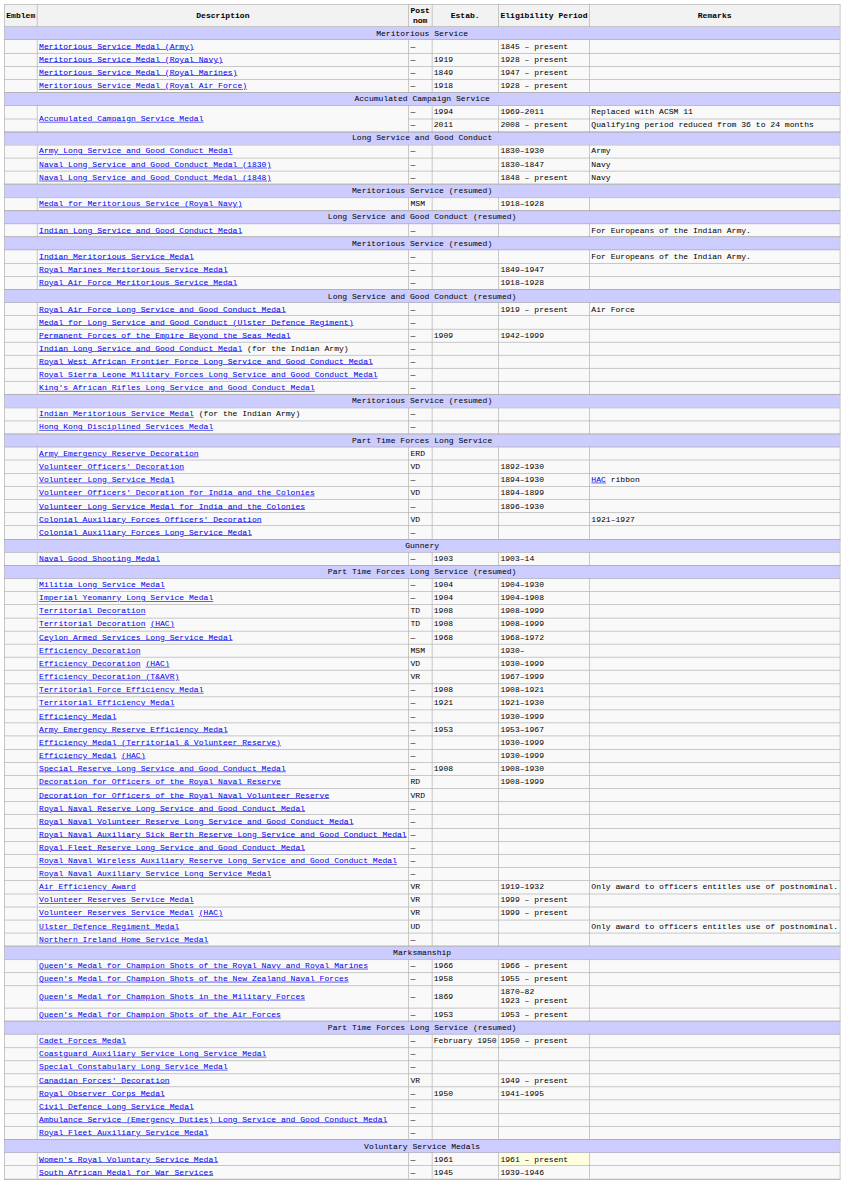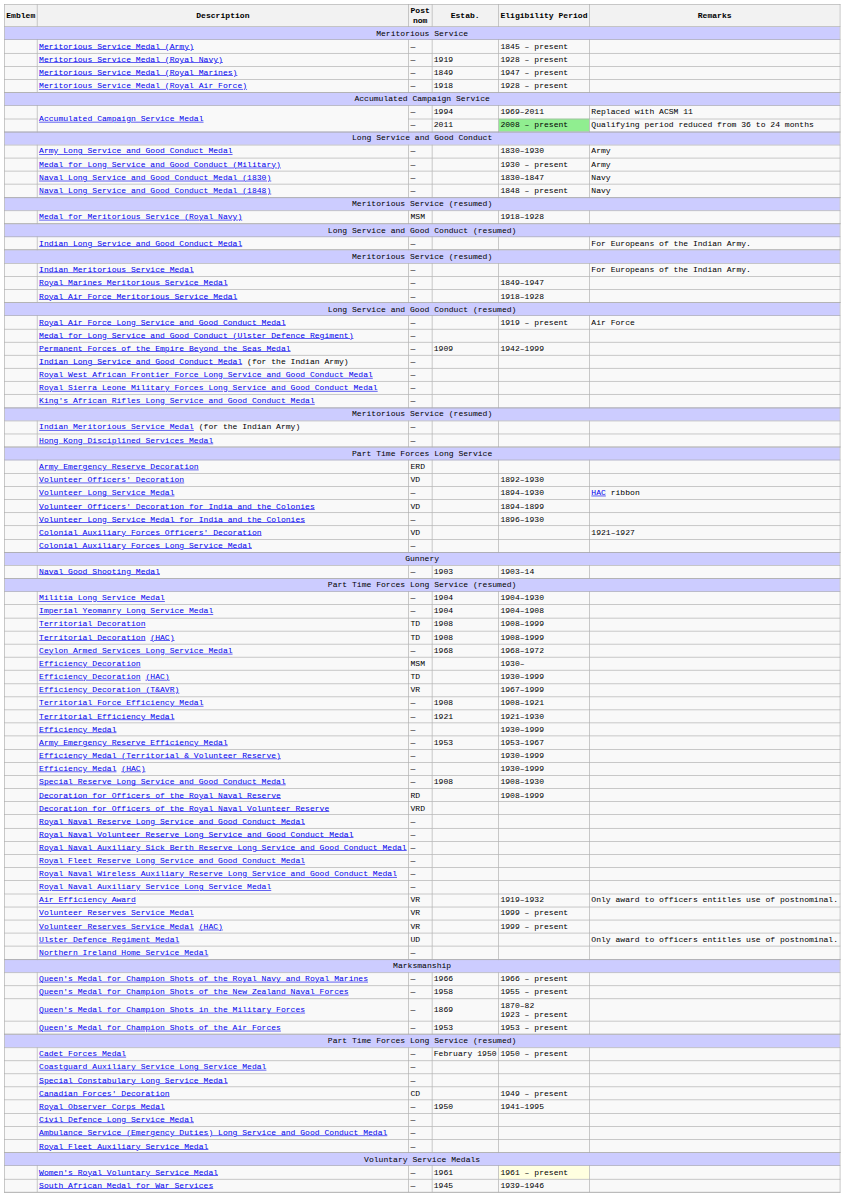 <table class="wikitable">
 <tr>
 <th>Emblem</th>
 <th>Description</th>
 <th>Post<br>nom</th>
 <th>Estab.</th>
 <th>Eligibility Period</th>
 <th>Remarks</th>
 </tr>
 <tr bgcolor = "#ccccff" align=center>
 <td colspan="6">Meritorious Service</td>
 </tr>
 <tr>
 <td></td>
 <td><a href='#'>Meritorious Service Medal (Army)</a></td>
 <td>—</td>
 <td></td>
 <td>1845 – present</td>
 <td></td>
 </tr>
 <tr>
 <td></td>
 <td><a href='#'>Meritorious Service Medal (Royal Navy)</a></td>
 <td>—</td>
 <td>1919</td>
 <td>1928 – present</td>
 <td></td>
 </tr>
 <tr>
 <td></td>
 <td><a href='#'>Meritorious Service Medal (Royal Marines)</a></td>
 <td>—</td>
 <td>1849</td>
 <td>1947 – present</td>
 <td></td>
 </tr>
 <tr>
 <td></td>
 <td><a href='#'>Meritorious Service Medal (Royal Air Force)</a></td>
 <td>—</td>
 <td>1918</td>
 <td>1928 – present</td>
 <td></td>
 </tr>
 <tr>
 </tr>
 <tr bgcolor = "#ccccff" align=center>
 <td colspan="6">Accumulated Campaign Service</td>
 </tr>
 <tr>
 <td></td>
 <td rowspan=2><a href='#'>Accumulated Campaign Service Medal</a></td>
 <td>—</td>
 <td>1994</td>
 <td>1969–2011</td>
 <td>Replaced with ACSM 11</td>
 </tr>
 <tr>
 <td></td>
 <td>—</td>
 <td>2011</td>
-<td>2008 – present</td>
+<td style="background: lightgreen;">2008 – present</td>
 <td>Qualifying period reduced from 36 to 24 months</td>
 </tr>
 <tr>
 </tr>
 <tr bgcolor = "#ccccff" align=center>
 <td colspan="6">Long Service and Good Conduct</td>
 </tr>
 <tr>
 <td></td>
 <td><a href='#'>Army Long Service and Good Conduct Medal</a></td>
 <td>—</td>
 <td></td>
 <td>1830–1930</td>
+<td>Army</td>
+</tr>
+<tr>
+<td></td>
+<td><a href='#'>Medal for Long Service and Good Conduct (Military)</a></td>
+<td>—</td>
+<td></td>
+<td>1930 – present</td>
 <td>Army</td>
 </tr>
 <tr>
 <td></td>
 <td><a href='#'>Naval Long Service and Good Conduct Medal (1830)</a></td>
 <td>—</td>
 <td></td>
 <td>1830–1847</td>
 <td>Navy</td>
 </tr>
 <tr>
 <td></td>
 <td><a href='#'>Naval Long Service and Good Conduct Medal (1848)</a></td>
 <td>—</td>
 <td></td>
 <td>1848 – present</td>
 <td>Navy</td>
 </tr>
 <tr>
 </tr>
 <tr bgcolor = "#ccccff" align=center>
 <td colspan="6">Meritorious Service (resumed)</td>
 </tr>
 <tr>
 <td></td>
 <td><a href='#'>Medal for Meritorious Service (Royal Navy)</a></td>
 <td>MSM</td>
 <td></td>
 <td>1918–1928</td>
 <td></td>
 </tr>
 <tr>
 </tr>
 <tr bgcolor = "#ccccff" align=center>
 <td colspan="6">Long Service and Good Conduct (resumed)</td>
 </tr>
 <tr>
 <td></td>
 <td><a href='#'>Indian Long Service and Good Conduct Medal</a></td>
 <td>—</td>
 <td></td>
 <td></td>
 <td>For Europeans of the Indian Army.</td>
 </tr>
 <tr>
 </tr>
 <tr bgcolor = "#ccccff" align=center>
 <td colspan="6">Meritorious Service (resumed)</td>
 </tr>
 <tr>
 <td></td>
 <td><a href='#'>Indian Meritorious Service Medal</a></td>
 <td>—</td>
 <td></td>
 <td></td>
 <td>For Europeans of the Indian Army.</td>
 </tr>
 <tr>
 <td></td>
 <td><a href='#'>Royal Marines Meritorious Service Medal</a></td>
 <td>—</td>
 <td></td>
 <td>1849–1947</td>
 <td></td>
 </tr>
 <tr>
 <td></td>
 <td><a href='#'>Royal Air Force Meritorious Service Medal</a></td>
 <td>—</td>
 <td></td>
 <td>1918–1928</td>
 <td></td>
 </tr>
 <tr>
 </tr>
 <tr bgcolor = "#ccccff" align=center>
 <td colspan="6">Long Service and Good Conduct (resumed)</td>
 </tr>
 <tr>
 <td></td>
 <td><a href='#'>Royal Air Force Long Service and Good Conduct Medal</a></td>
 <td>—</td>
 <td></td>
 <td>1919 – present</td>
 <td>Air Force</td>
 </tr>
 <tr>
 <td></td>
 <td><a href='#'>Medal for Long Service and Good Conduct (Ulster Defence Regiment)</a></td>
 <td>—</td>
 <td></td>
 <td></td>
 <td></td>
 </tr>
 <tr>
 <td></td>
 <td><a href='#'>Permanent Forces of the Empire Beyond the Seas Medal</a></td>
 <td>—</td>
 <td>1909</td>
 <td>1942–1999</td>
 <td></td>
 </tr>
 <tr>
 <td></td>
 <td><a href='#'>Indian Long Service and Good Conduct Medal</a> (for the Indian Army)</td>
 <td>—</td>
 <td></td>
 <td></td>
 <td></td>
 </tr>
 <tr>
 <td></td>
 <td><a href='#'>Royal West African Frontier Force Long Service and Good Conduct Medal</a></td>
 <td>—</td>
 <td></td>
 <td></td>
 <td></td>
 </tr>
 <tr>
 <td></td>
 <td><a href='#'>Royal Sierra Leone Military Forces Long Service and Good Conduct Medal</a></td>
 <td>—</td>
 <td></td>
 <td></td>
 <td></td>
 </tr>
 <tr>
 <td></td>
 <td><a href='#'>King's African Rifles Long Service and Good Conduct Medal</a></td>
 <td>—</td>
 <td></td>
 <td></td>
 <td></td>
 </tr>
 <tr>
 </tr>
 <tr bgcolor = "#ccccff" align=center>
 <td colspan="6">Meritorious Service (resumed)</td>
 </tr>
 <tr>
 <td></td>
 <td><a href='#'>Indian Meritorious Service Medal</a> (for the Indian Army)</td>
 <td>—</td>
 <td></td>
 <td></td>
 <td></td>
 </tr>
 <tr>
 <td></td>
 <td><a href='#'>Hong Kong Disciplined Services Medal</a></td>
 <td>—</td>
 <td></td>
 <td></td>
 <td></td>
 </tr>
 <tr>
 </tr>
 <tr bgcolor = "#ccccff" align=center>
 <td colspan="6">Part Time Forces Long Service</td>
 </tr>
 <tr>
 <td></td>
 <td><a href='#'>Army Emergency Reserve Decoration</a></td>
 <td>ERD</td>
 <td></td>
 <td></td>
 <td></td>
 </tr>
 <tr>
 <td></td>
 <td><a href='#'>Volunteer Officers' Decoration</a></td>
 <td>VD</td>
 <td></td>
 <td>1892–1930</td>
 <td></td>
 </tr>
 <tr>
 <td></td>
 <td><a href='#'>Volunteer Long Service Medal</a></td>
 <td>—</td>
 <td></td>
 <td>1894–1930</td>
 <td> <a href='#'>HAC</a> ribbon</td>
 </tr>
 <tr>
 <td></td>
 <td><a href='#'>Volunteer Officers' Decoration for India and the Colonies</a></td>
 <td>VD</td>
 <td></td>
 <td>1894–1899</td>
 <td></td>
 </tr>
 <tr>
 <td></td>
 <td><a href='#'>Volunteer Long Service Medal for India and the Colonies</a></td>
 <td>—</td>
 <td></td>
 <td>1896–1930</td>
 <td></td>
 </tr>
 <tr>
 <td></td>
 <td><a href='#'>Colonial Auxiliary Forces Officers' Decoration</a></td>
 <td>VD</td>
 <td></td>
 <td></td>
 <td> 1921–1927</td>
 </tr>
 <tr>
 <td></td>
 <td><a href='#'>Colonial Auxiliary Forces Long Service Medal</a></td>
 <td>—</td>
 <td></td>
 <td></td>
 <td></td>
 </tr>
 <tr>
 </tr>
 <tr bgcolor = "#ccccff" align=center>
 <td colspan="6">Gunnery</td>
 </tr>
 <tr>
 <td></td>
 <td><a href='#'>Naval Good Shooting Medal</a></td>
 <td>—</td>
 <td>1903</td>
 <td>1903–14</td>
 <td></td>
 </tr>
 <tr>
 </tr>
 <tr bgcolor = "#ccccff" align=center>
 <td colspan="6">Part Time Forces Long Service (resumed)</td>
 </tr>
 <tr>
 <td></td>
 <td><a href='#'>Militia Long Service Medal</a></td>
 <td>—</td>
 <td>1904</td>
 <td>1904–1930</td>
 <td></td>
 </tr>
 <tr>
 <td></td>
 <td><a href='#'>Imperial Yeomanry Long Service Medal</a></td>
 <td>—</td>
 <td>1904</td>
 <td>1904–1908</td>
 <td></td>
 </tr>
 <tr>
 <td></td>
 <td><a href='#'>Territorial Decoration</a></td>
 <td>TD</td>
 <td>1908</td>
 <td>1908–1999</td>
 <td></td>
 </tr>
 <tr>
 <td></td>
 <td><a href='#'>Territorial Decoration</a> <a href='#'>(HAC)</a></td>
 <td>TD</td>
 <td>1908</td>
 <td>1908–1999</td>
 <td></td>
 </tr>
 <tr>
 <td></td>
 <td><a href='#'>Ceylon Armed Services Long Service Medal</a></td>
 <td>—</td>
 <td>1968</td>
 <td>1968–1972</td>
 <td></td>
 </tr>
 <tr>
 <td></td>
 <td><a href='#'>Efficiency Decoration</a></td>
 <td>MSM</td>
 <td></td>
 <td>1930–</td>
 <td></td>
 </tr>
 <tr>
 <td></td>
 <td><a href='#'>Efficiency Decoration</a> <a href='#'>(HAC)</a></td>
-<td>VD</td>
+<td>TD</td>
 <td></td>
 <td>1930–1999</td>
 <td></td>
 </tr>
 <tr>
 <td></td>
 <td><a href='#'>Efficiency Decoration (T&AVR)</a></td>
 <td>VR</td>
 <td></td>
 <td>1967–1999</td>
 <td></td>
 </tr>
 <tr>
 <td></td>
 <td><a href='#'>Territorial Force Efficiency Medal</a></td>
 <td>—</td>
 <td>1908</td>
 <td>1908–1921</td>
 <td></td>
 </tr>
 <tr>
 <td></td>
 <td><a href='#'>Territorial Efficiency Medal</a></td>
 <td>—</td>
 <td>1921</td>
 <td>1921–1930</td>
 <td></td>
 </tr>
 <tr>
 <td></td>
 <td><a href='#'>Efficiency Medal</a></td>
 <td>—</td>
 <td></td>
 <td>1930–1999</td>
 <td></td>
 </tr>
 <tr>
 <td></td>
 <td><a href='#'>Army Emergency Reserve Efficiency Medal</a></td>
 <td>—</td>
 <td>1953</td>
 <td>1953–1967</td>
 <td></td>
 </tr>
 <tr>
 <td></td>
 <td><a href='#'>Efficiency Medal (Territorial & Volunteer Reserve)</a></td>
 <td>—</td>
 <td></td>
 <td>1930–1999</td>
 <td></td>
 </tr>
 <tr>
 <td></td>
 <td><a href='#'>Efficiency Medal</a> <a href='#'>(HAC)</a></td>
 <td>—</td>
 <td></td>
 <td>1930–1999</td>
 <td></td>
 </tr>
 <tr>
 <td></td>
 <td><a href='#'>Special Reserve Long Service and Good Conduct Medal</a></td>
 <td>—</td>
 <td>1908</td>
 <td>1908–1930</td>
 <td></td>
 </tr>
 <tr>
 <td></td>
 <td><a href='#'>Decoration for Officers of the Royal Naval Reserve</a></td>
 <td>RD</td>
 <td></td>
 <td>1908–1999</td>
 <td></td>
 </tr>
 <tr>
 <td></td>
 <td><a href='#'>Decoration for Officers of the Royal Naval Volunteer Reserve</a></td>
 <td>VRD</td>
 <td></td>
 <td></td>
 <td></td>
 </tr>
 <tr>
 <td></td>
 <td><a href='#'>Royal Naval Reserve Long Service and Good Conduct Medal</a></td>
 <td>—</td>
 <td></td>
 <td></td>
 <td></td>
 </tr>
 <tr>
 <td></td>
 <td><a href='#'>Royal Naval Volunteer Reserve Long Service and Good Conduct Medal</a></td>
 <td>—</td>
 <td></td>
 <td></td>
 <td></td>
 </tr>
 <tr>
 <td></td>
 <td><a href='#'>Royal Naval Auxiliary Sick Berth Reserve Long Service and Good Conduct Medal</a></td>
 <td>—</td>
 <td></td>
 <td></td>
 <td></td>
 </tr>
 <tr>
 <td></td>
 <td><a href='#'>Royal Fleet Reserve Long Service and Good Conduct Medal</a></td>
 <td>—</td>
 <td></td>
 <td></td>
 <td></td>
 </tr>
 <tr>
 <td></td>
 <td><a href='#'>Royal Naval Wireless Auxiliary Reserve Long Service and Good Conduct Medal</a></td>
 <td>—</td>
 <td></td>
 <td></td>
 <td></td>
 </tr>
 <tr>
 <td></td>
 <td><a href='#'>Royal Naval Auxiliary Service Long Service Medal</a></td>
 <td>—</td>
 <td></td>
 <td></td>
 <td></td>
 </tr>
 <tr>
 <td></td>
 <td><a href='#'>Air Efficiency Award</a></td>
 <td>VR</td>
 <td></td>
 <td>1919–1932</td>
 <td>Only award to officers entitles use of postnominal.</td>
 </tr>
 <tr>
 <td></td>
 <td><a href='#'>Volunteer Reserves Service Medal</a></td>
 <td>VR</td>
 <td></td>
 <td>1999 – present</td>
 <td></td>
 </tr>
 <tr>
 <td></td>
 <td><a href='#'>Volunteer Reserves Service Medal</a> <a href='#'>(HAC)</a></td>
 <td>VR</td>
 <td></td>
 <td>1999 – present</td>
 <td></td>
 </tr>
 <tr>
 <td></td>
 <td><a href='#'>Ulster Defence Regiment Medal</a></td>
 <td>UD</td>
 <td></td>
 <td></td>
 <td>Only award to officers entitles use of postnominal.</td>
 </tr>
 <tr>
 <td></td>
 <td><a href='#'>Northern Ireland Home Service Medal</a></td>
 <td>—</td>
 <td></td>
 <td></td>
 <td></td>
 </tr>
 <tr>
 </tr>
 <tr bgcolor = "#ccccff" align=center>
 <td colspan="6">Marksmanship</td>
 </tr>
 <tr>
 <td></td>
 <td><a href='#'>Queen's Medal for Champion Shots of the Royal Navy and Royal Marines</a></td>
 <td>—</td>
 <td>1966</td>
 <td>1966 – present</td>
 <td></td>
 </tr>
 <tr>
 <td></td>
 <td><a href='#'>Queen's Medal for Champion Shots of the New Zealand Naval Forces</a></td>
 <td>—</td>
 <td>1958</td>
 <td>1955 – present</td>
 <td></td>
 </tr>
 <tr>
 <td></td>
 <td><a href='#'>Queen's Medal for Champion Shots in the Military Forces</a></td>
 <td>—</td>
 <td>1869</td>
 <td>1870–82<br>1923 – present</td>
 <td></td>
 </tr>
 <tr>
 <td></td>
 <td><a href='#'>Queen's Medal for Champion Shots of the Air Forces</a></td>
 <td>—</td>
 <td>1953</td>
 <td>1953 – present</td>
 <td></td>
 </tr>
 <tr>
 </tr>
 <tr bgcolor = "#ccccff" align=center>
 <td colspan="6">Part Time Forces Long Service (resumed)</td>
 </tr>
 <tr>
 <td></td>
 <td><a href='#'>Cadet Forces Medal</a></td>
 <td>—</td>
 <td>February 1950</td>
 <td>1950 – present</td>
 <td></td>
 </tr>
 <tr>
 <td></td>
 <td><a href='#'>Coastguard Auxiliary Service Long Service Medal</a></td>
 <td>—</td>
 <td></td>
 <td></td>
 <td></td>
 </tr>
 <tr>
 <td></td>
 <td><a href='#'>Special Constabulary Long Service Medal</a></td>
 <td>—</td>
 <td></td>
 <td></td>
 <td></td>
 </tr>
 <tr>
 <td></td>
 <td><a href='#'>Canadian Forces' Decoration</a></td>
-<td>VR</td>
+<td>CD</td>
 <td></td>
 <td>1949 – present</td>
 <td></td>
 </tr>
 <tr>
 <td></td>
 <td><a href='#'>Royal Observer Corps Medal</a></td>
 <td>—</td>
 <td>1950</td>
 <td>1941–1995</td>
 <td></td>
 </tr>
 <tr>
 <td></td>
 <td><a href='#'>Civil Defence Long Service Medal</a></td>
 <td>—</td>
 <td></td>
 <td></td>
 <td></td>
 </tr>
 <tr>
 <td></td>
 <td><a href='#'>Ambulance Service (Emergency Duties) Long Service and Good Conduct Medal</a></td>
 <td>—</td>
 <td></td>
 <td></td>
 <td></td>
 </tr>
 <tr>
 <td></td>
 <td><a href='#'>Royal Fleet Auxiliary Service Medal</a></td>
 <td>—</td>
 <td></td>
 <td></td>
 <td></td>
 </tr>
 <tr>
 </tr>
 <tr bgcolor = "#ccccff" align=center>
 <td colspan="6">Voluntary Service Medals</td>
 </tr>
 <tr>
 <td></td>
 <td><a href='#'>Women's Royal Voluntary Service Medal</a></td>
 <td>—</td>
 <td>1961</td>
 <td style="background: lightyellow;">1961 – present</td>
 <td></td>
 </tr>
 <tr>
 <td></td>
 <td><a href='#'>South African Medal for War Services</a></td>
 <td>—</td>
 <td>1945</td>
 <td>1939–1946</td>
 <td></td>
 </tr>
 <tr>
 </tr>
 </table>
